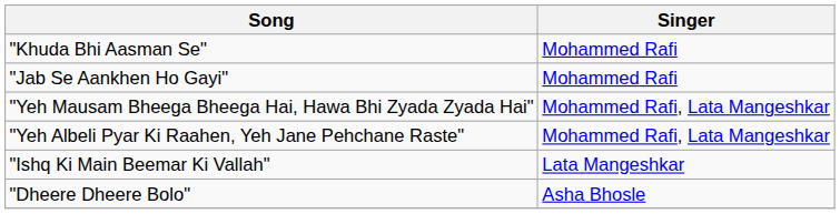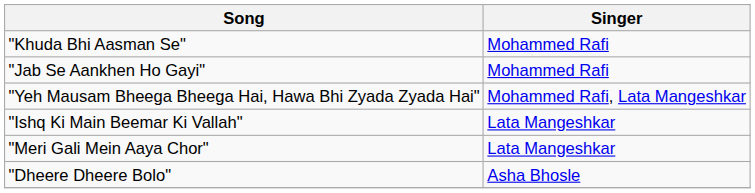 <table class="wikitable" style="font-size:95%;">
 <tr>
 <th>Song</th>
 <th>Singer</th>
 </tr>
 <tr>
 <td>"Khuda Bhi Aasman Se"</td>
 <td><a href='#'>Mohammed Rafi</a></td>
 </tr>
 <tr>
 <td>"Jab Se Aankhen Ho Gayi"</td>
 <td><a href='#'>Mohammed Rafi</a></td>
 </tr>
 <tr>
 <td>"Yeh Mausam Bheega Bheega Hai, Hawa Bhi Zyada Zyada Hai"</td>
 <td><a href='#'>Mohammed Rafi</a>, <a href='#'>Lata Mangeshkar</a></td>
 </tr>
 <tr>
-<td>"Yeh Albeli Pyar Ki Raahen, Yeh Jane Pehchane Raste"</td>
-<td><a href='#'>Mohammed Rafi</a>, <a href='#'>Lata Mangeshkar</a></td>
+<td>"Ishq Ki Main Beemar Ki Vallah"</td>
+<td><a href='#'>Lata Mangeshkar</a></td>
 </tr>
 <tr>
-<td>"Ishq Ki Main Beemar Ki Vallah"</td>
+<td>"Meri Gali Mein Aaya Chor"</td>
 <td><a href='#'>Lata Mangeshkar</a></td>
 </tr>
 <tr>
 <td>"Dheere Dheere Bolo"</td>
 <td><a href='#'>Asha Bhosle</a></td>
 </tr>
 <tr>
 </tr>
 </table>
